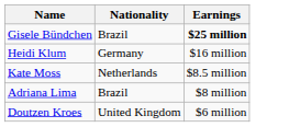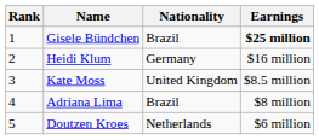 <table class="wikitable sortable" border="0">
 <tr>
+<th scope="col">Rank</th>
 <th scope="col">Name</th>
 <th scope="col">Nationality</th>
 <th scope="col">Earnings</th>
 </tr>
 <tr>
+<td>1</td>
 <td><a href='#'>Gisele Bündchen</a></td>
 <td>Brazil</td>
 <td align="right"><strong>$25 million</strong></td>
 </tr>
 <tr>
+<td>2</td>
 <td><a href='#'>Heidi Klum</a></td>
 <td>Germany</td>
 <td align="right">$16 million</td>
 </tr>
 <tr>
+<td>3</td>
 <td><a href='#'>Kate Moss</a></td>
-<td>Netherlands</td>
+<td>United Kingdom</td>
 <td align="right">$8.5 million</td>
 </tr>
 <tr>
+<td>4</td>
 <td><a href='#'>Adriana Lima</a></td>
 <td>Brazil</td>
 <td align="right">$8 million</td>
 </tr>
 <tr>
+<td>5</td>
 <td><a href='#'>Doutzen Kroes</a></td>
-<td>United Kingdom</td>
+<td>Netherlands</td>
 <td align="right">$6 million</td>
 </tr>
 </table>
